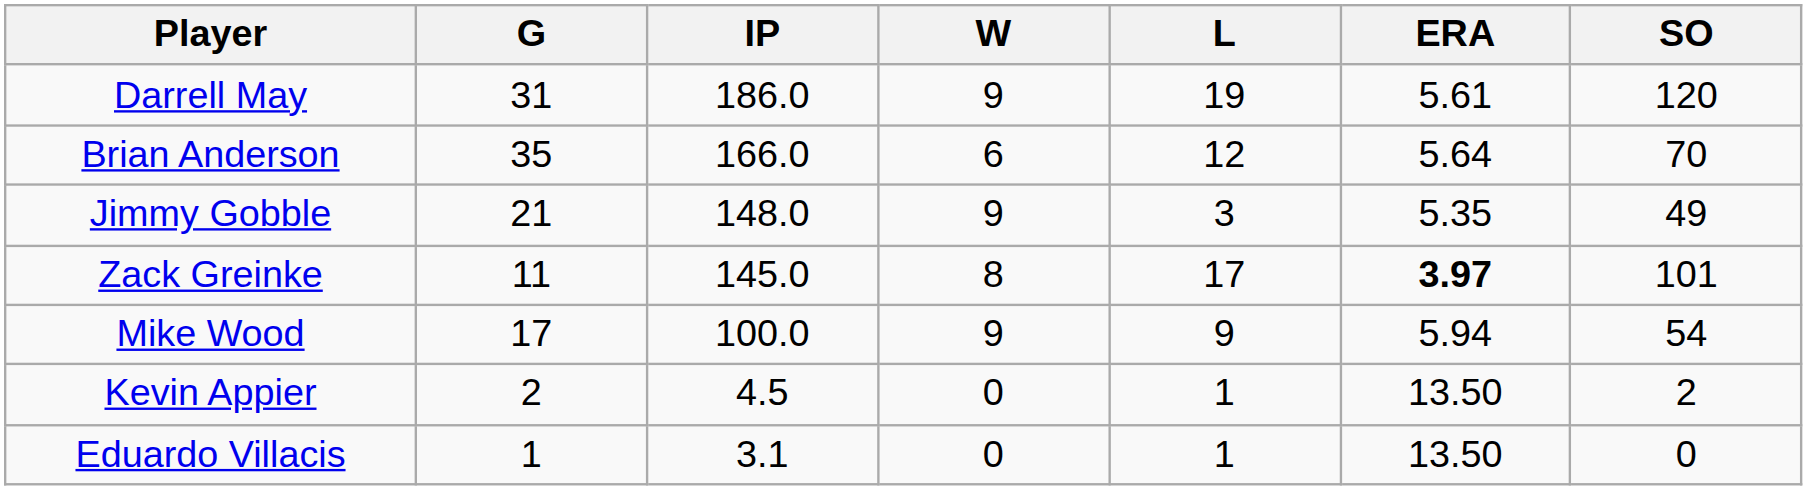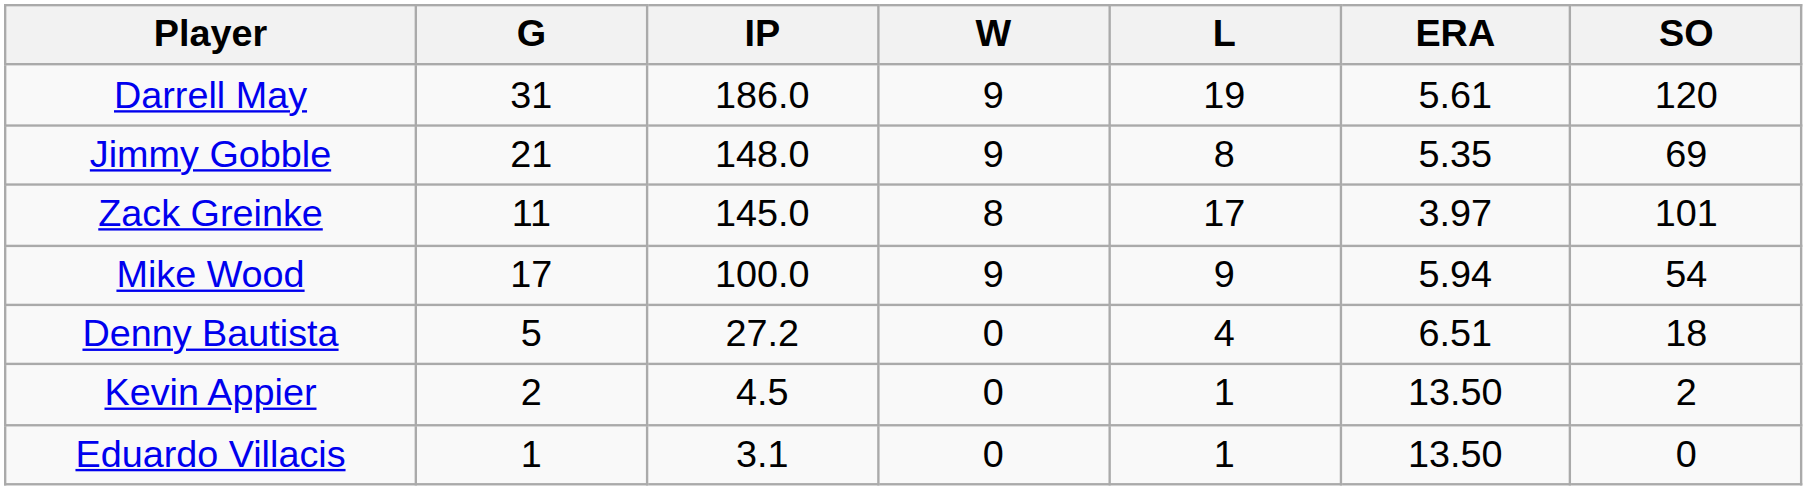 <table class="wikitable sortable">
 <tr>
 <th bgcolor="#DDDDFF" width="16%">Player</th>
 <th bgcolor="#DDDDFF" width="9%">G</th>
 <th bgcolor="#DDDDFF" width="9%">IP</th>
 <th bgcolor="#DDDDFF" width="9%">W</th>
 <th bgcolor="#DDDDFF" width="9%">L</th>
 <th bgcolor="#DDDDFF" width="9%">ERA</th>
 <th bgcolor="#DDDDFF" width="9%">SO</th>
 </tr>
 <tr align=center>
 <td><a href='#'>Darrell May</a></td>
 <td>31</td>
 <td>186.0</td>
 <td>9</td>
 <td>19</td>
 <td>5.61</td>
 <td>120</td>
 </tr>
 <tr align=center>
-<td><a href='#'>Brian Anderson</a></td>
-<td>35</td>
-<td>166.0</td>
-<td>6</td>
-<td>12</td>
-<td>5.64</td>
-<td>70</td>
-</tr>
-<tr align=center>
 <td><a href='#'>Jimmy Gobble</a></td>
 <td>21</td>
 <td>148.0</td>
 <td>9</td>
-<td>3</td>
+<td>8</td>
 <td>5.35</td>
-<td>49</td>
+<td>69</td>
 </tr>
 <tr align=center>
 <td><a href='#'>Zack Greinke</a></td>
 <td>11</td>
 <td>145.0</td>
 <td>8</td>
 <td>17</td>
-<td><strong>3.97</strong></td>
+<td>3.97</td>
 <td>101</td>
 </tr>
 <tr align=center>
 <td><a href='#'>Mike Wood</a></td>
 <td>17</td>
 <td>100.0</td>
 <td>9</td>
 <td>9</td>
 <td>5.94</td>
 <td>54</td>
+</tr>
+<tr align=center>
+<td><a href='#'>Denny Bautista</a></td>
+<td>5</td>
+<td>27.2</td>
+<td>0</td>
+<td>4</td>
+<td>6.51</td>
+<td>18</td>
 </tr>
 <tr align=center>
 <td><a href='#'>Kevin Appier</a></td>
 <td>2</td>
 <td>4.5</td>
 <td>0</td>
 <td>1</td>
 <td>13.50</td>
 <td>2</td>
 </tr>
 <tr align=center>
 <td><a href='#'>Eduardo Villacis</a></td>
 <td>1</td>
 <td>3.1</td>
 <td>0</td>
 <td>1</td>
 <td>13.50</td>
 <td>0</td>
 </tr>
 </table>
